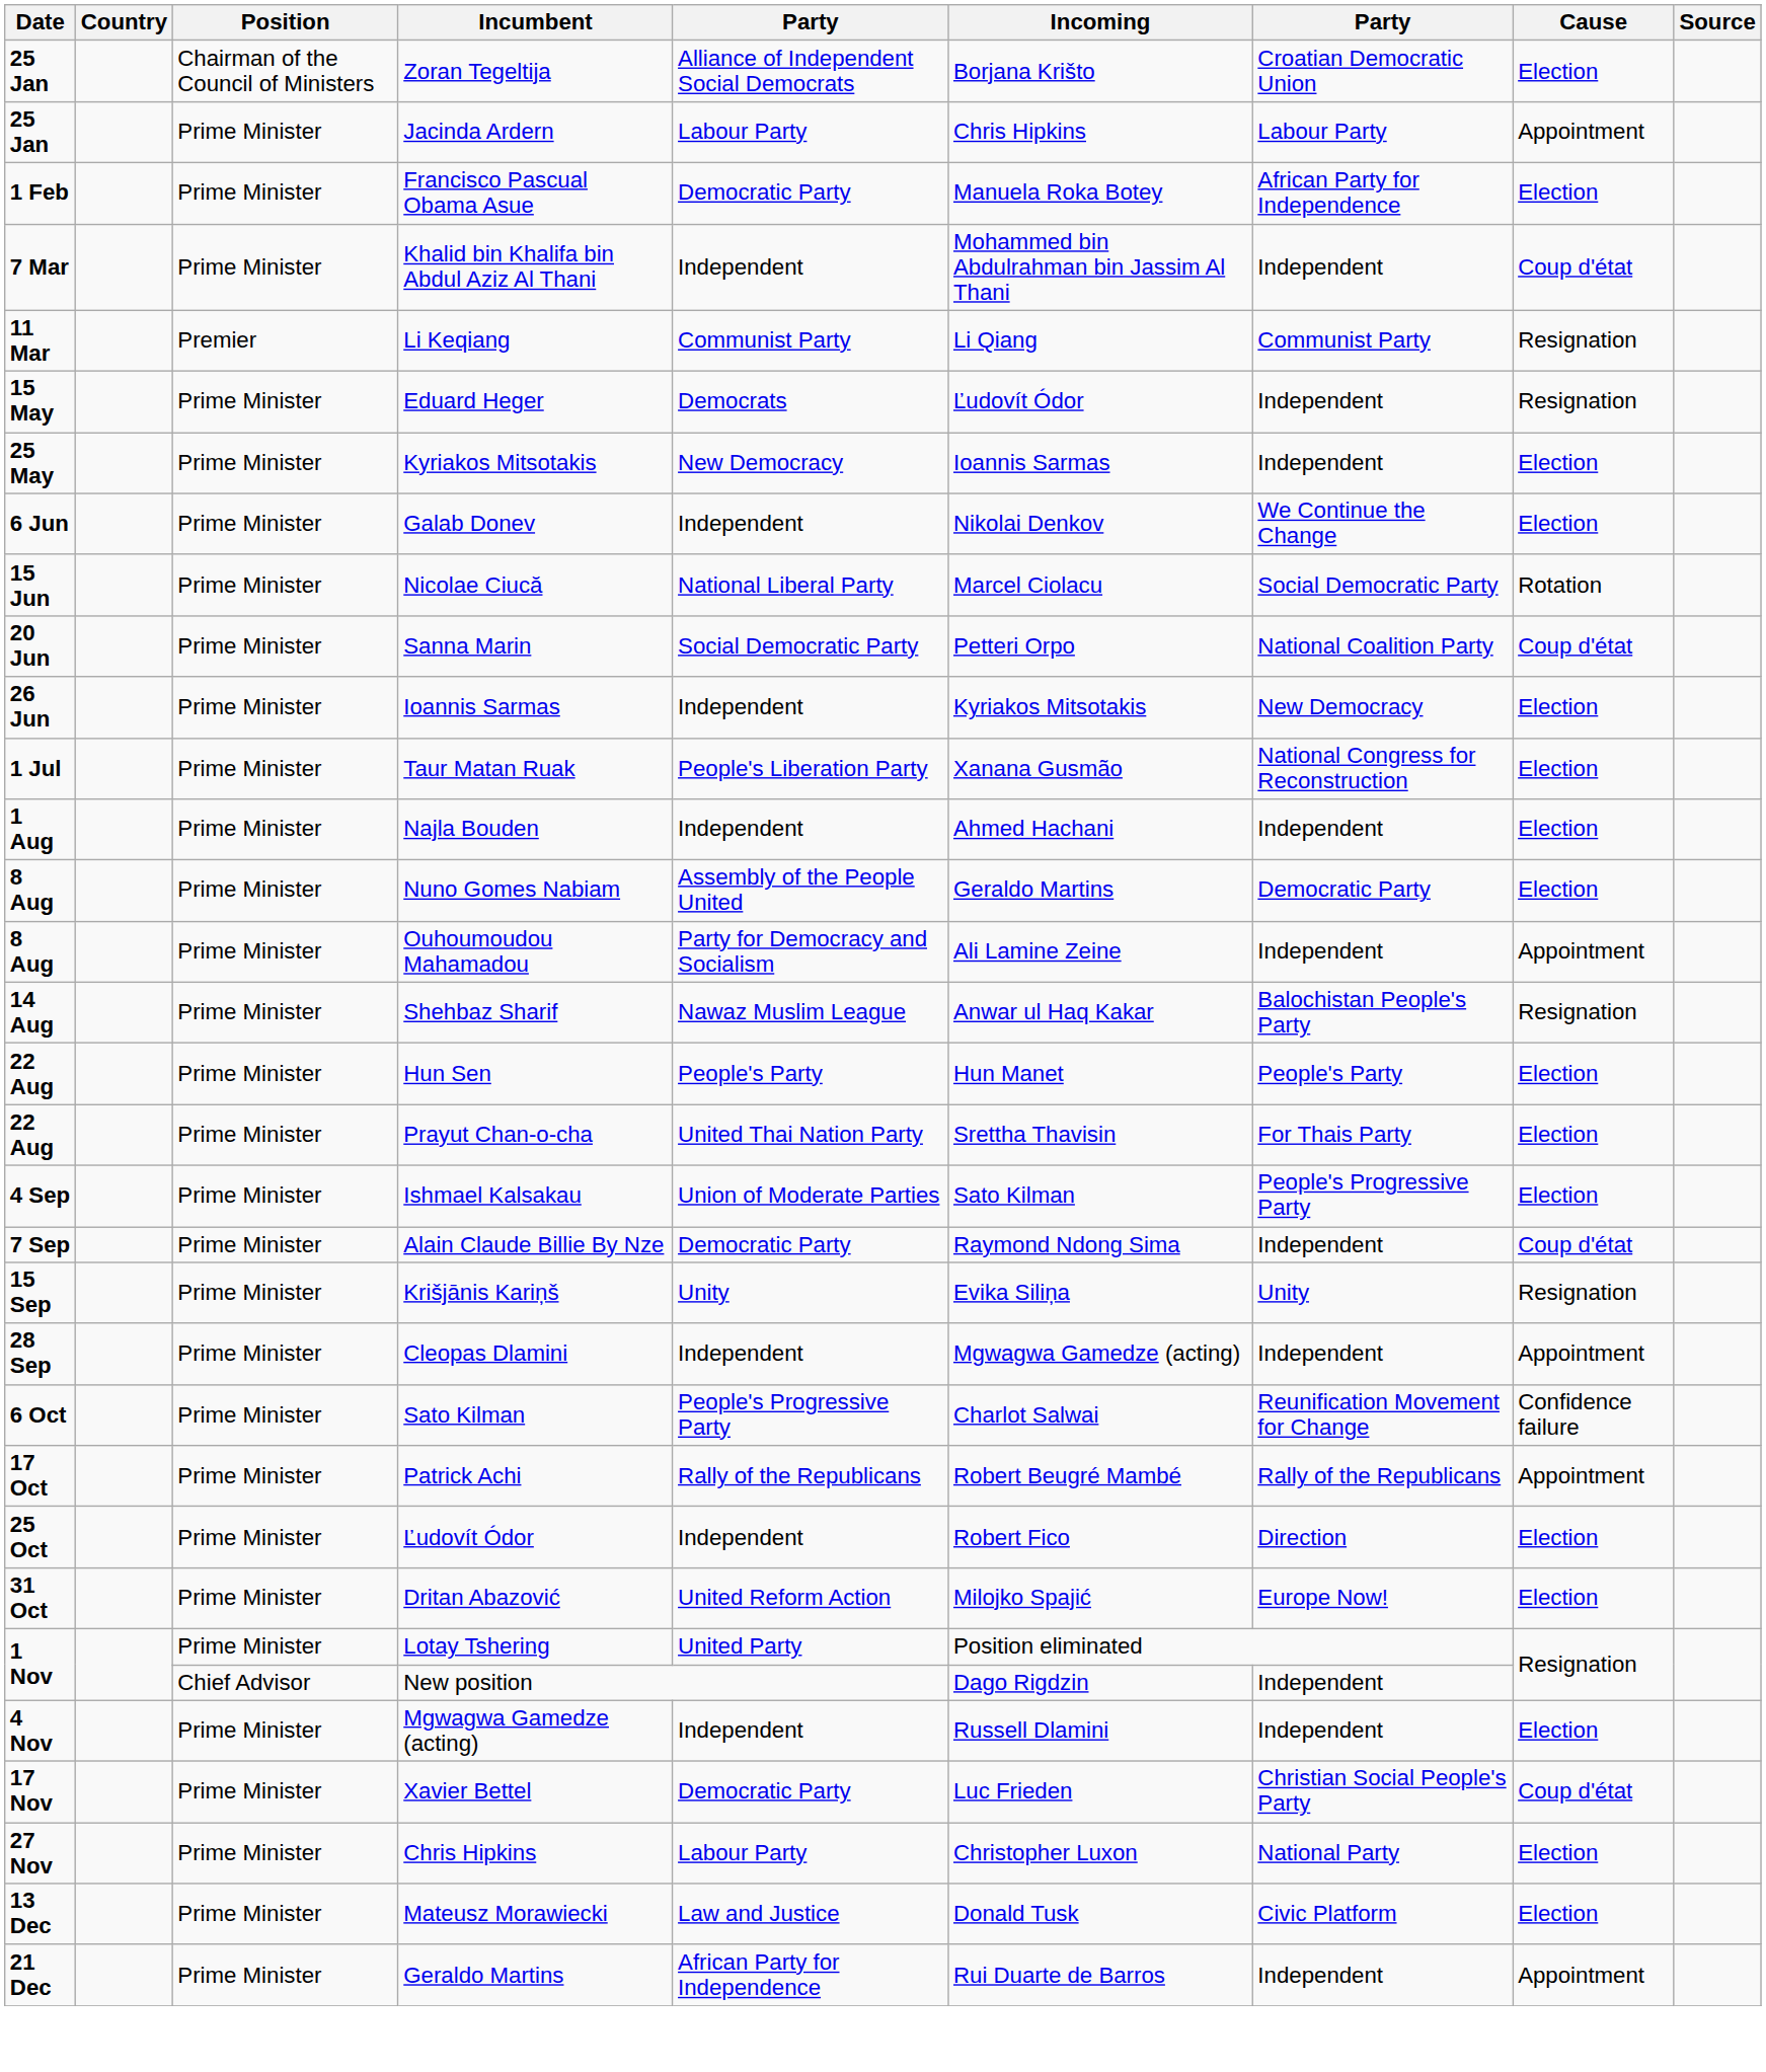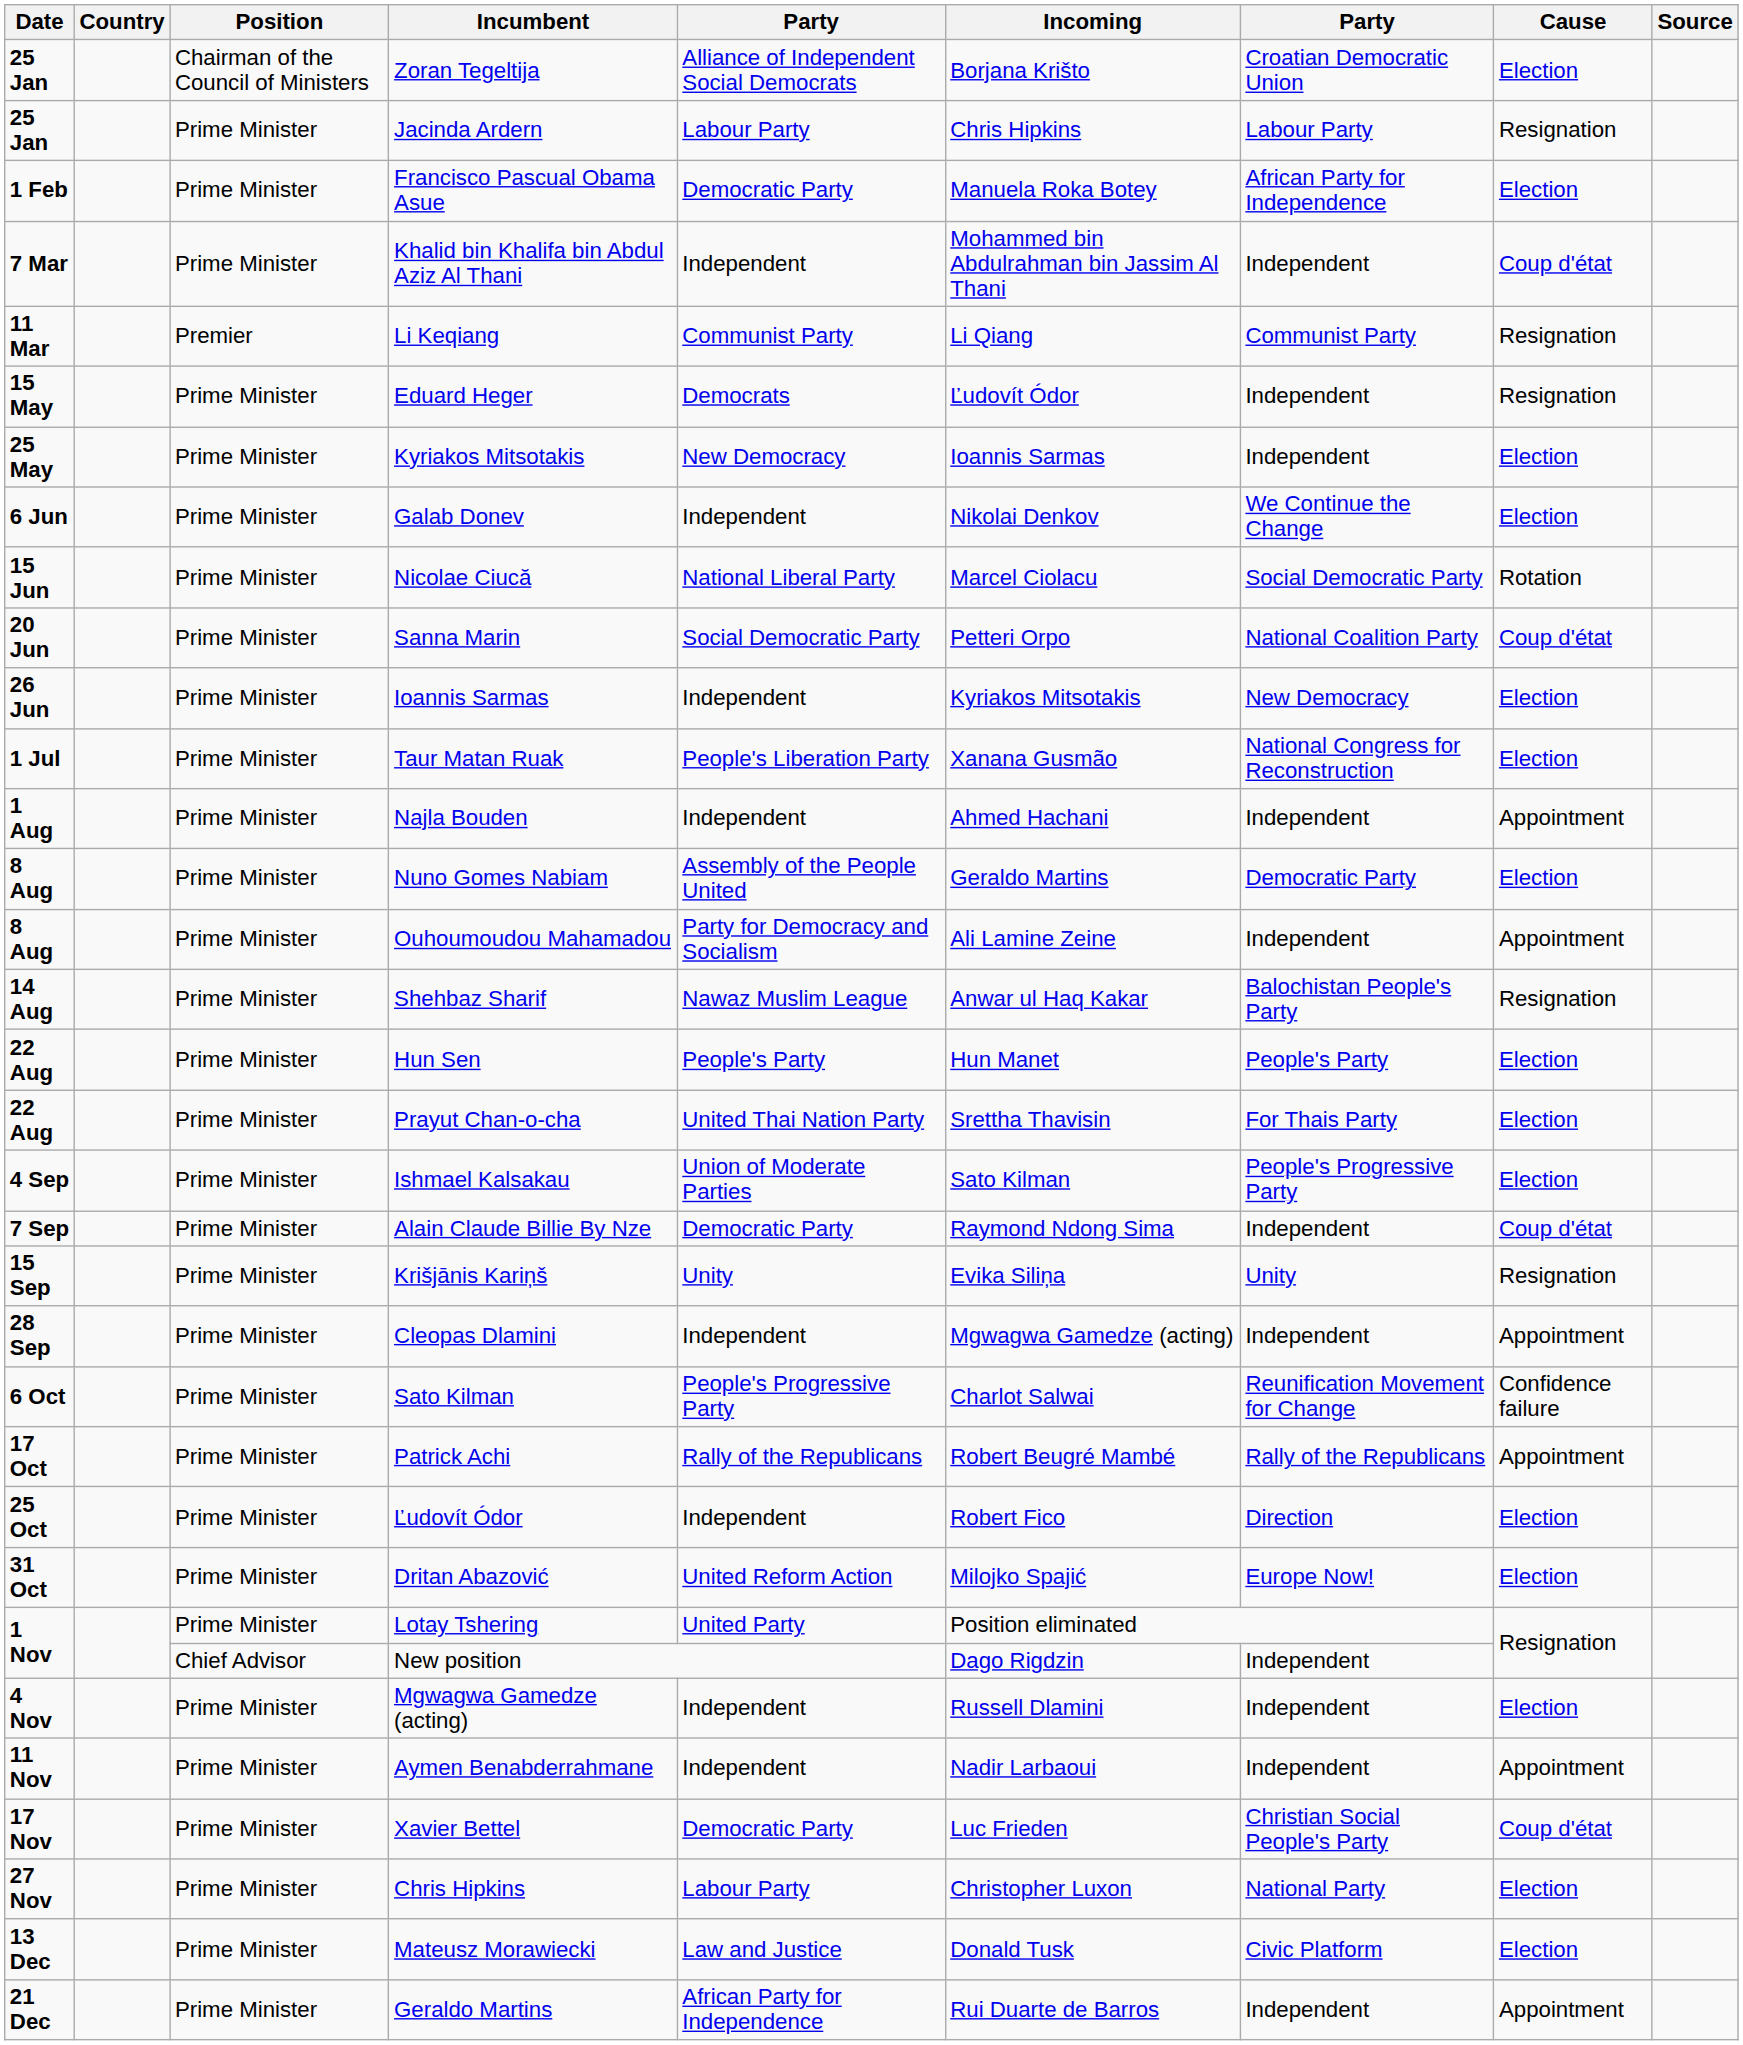 <table class="wikitable">
 <tr>
 <th>Date</th>
 <th>Country</th>
 <th>Position</th>
 <th>Incumbent</th>
 <th>Party</th>
 <th>Incoming</th>
 <th>Party</th>
 <th>Cause</th>
 <th>Source</th>
 </tr>
 <tr>
 <td><strong>25 Jan</strong></td>
 <td></td>
 <td>Chairman of the Council of Ministers</td>
 <td><a href='#'>Zoran Tegeltija</a></td>
 <td><a href='#'>Alliance of Independent Social Democrats</a></td>
 <td><a href='#'>Borjana Krišto</a></td>
 <td><a href='#'>Croatian Democratic Union</a></td>
 <td><a href='#'>Election</a></td>
 <td></td>
 </tr>
 <tr>
 <td><strong>25 Jan</strong></td>
 <td></td>
 <td>Prime Minister</td>
 <td><a href='#'>Jacinda Ardern</a></td>
 <td><a href='#'>Labour Party</a></td>
 <td><a href='#'>Chris Hipkins</a></td>
 <td><a href='#'>Labour Party</a></td>
-<td>Appointment</td>
+<td>Resignation</td>
 <td></td>
 </tr>
 <tr>
 <td><strong>1 Feb</strong></td>
 <td></td>
 <td>Prime Minister</td>
 <td><a href='#'>Francisco Pascual Obama Asue</a></td>
 <td><a href='#'>Democratic Party</a></td>
 <td><a href='#'>Manuela Roka Botey</a></td>
 <td><a href='#'>African Party for Independence</a></td>
 <td><a href='#'>Election</a></td>
 <td></td>
 </tr>
 <tr>
 <td><strong>7 Mar</strong></td>
 <td></td>
 <td>Prime Minister</td>
 <td><a href='#'>Khalid bin Khalifa bin Abdul Aziz Al Thani</a></td>
 <td>Independent</td>
 <td><a href='#'>Mohammed bin Abdulrahman bin Jassim Al Thani</a></td>
 <td>Independent</td>
 <td><a href='#'>Coup d'état</a></td>
 <td></td>
 </tr>
 <tr>
 <td><strong>11 Mar</strong></td>
 <td></td>
 <td>Premier</td>
 <td><a href='#'>Li Keqiang</a></td>
 <td><a href='#'>Communist Party</a></td>
 <td><a href='#'>Li Qiang</a></td>
 <td><a href='#'>Communist Party</a></td>
 <td>Resignation</td>
 <td></td>
 </tr>
 <tr>
 <td><strong>15 May</strong></td>
 <td></td>
 <td>Prime Minister</td>
 <td><a href='#'>Eduard Heger</a></td>
 <td><a href='#'>Democrats</a></td>
 <td><a href='#'>Ľudovít Ódor</a></td>
 <td>Independent</td>
 <td>Resignation</td>
 <td></td>
 </tr>
 <tr>
 <td><strong>25 May</strong></td>
 <td></td>
 <td>Prime Minister</td>
 <td><a href='#'>Kyriakos Mitsotakis</a></td>
 <td><a href='#'>New Democracy</a></td>
 <td><a href='#'>Ioannis Sarmas</a></td>
 <td>Independent</td>
 <td><a href='#'>Election</a></td>
 <td></td>
 </tr>
 <tr>
 <td><strong>6 Jun</strong></td>
 <td></td>
 <td>Prime Minister</td>
 <td><a href='#'>Galab Donev</a></td>
 <td>Independent</td>
 <td><a href='#'>Nikolai Denkov</a></td>
 <td><a href='#'>We Continue the Change</a></td>
 <td><a href='#'>Election</a></td>
 <td></td>
 </tr>
 <tr>
 <td><strong>15 Jun</strong></td>
 <td></td>
 <td>Prime Minister</td>
 <td><a href='#'>Nicolae Ciucă</a></td>
 <td><a href='#'>National Liberal Party</a></td>
 <td><a href='#'>Marcel Ciolacu</a></td>
 <td><a href='#'>Social Democratic Party</a></td>
 <td>Rotation</td>
 <td></td>
 </tr>
 <tr>
 <td><strong>20 Jun</strong></td>
 <td></td>
 <td>Prime Minister</td>
 <td><a href='#'>Sanna Marin</a></td>
 <td><a href='#'>Social Democratic Party</a></td>
 <td><a href='#'>Petteri Orpo</a></td>
 <td><a href='#'>National Coalition Party</a></td>
 <td><a href='#'>Coup d'état</a></td>
 <td></td>
 </tr>
 <tr>
 <td><strong>26 Jun</strong></td>
 <td></td>
 <td>Prime Minister</td>
 <td><a href='#'>Ioannis Sarmas</a></td>
 <td>Independent</td>
 <td><a href='#'>Kyriakos Mitsotakis</a></td>
 <td><a href='#'>New Democracy</a></td>
 <td><a href='#'>Election</a></td>
 <td></td>
 </tr>
 <tr>
 <td><strong>1 Jul</strong></td>
 <td></td>
 <td>Prime Minister</td>
 <td><a href='#'>Taur Matan Ruak</a></td>
 <td><a href='#'>People's Liberation Party</a></td>
 <td><a href='#'>Xanana Gusmão</a></td>
 <td><a href='#'>National Congress for Reconstruction</a></td>
 <td><a href='#'>Election</a></td>
 <td></td>
 </tr>
 <tr>
 <td><strong>1 Aug</strong></td>
 <td></td>
 <td>Prime Minister</td>
 <td><a href='#'>Najla Bouden</a></td>
 <td>Independent</td>
 <td><a href='#'>Ahmed Hachani</a></td>
 <td>Independent</td>
-<td><a href='#'>Election</a></td>
+<td>Appointment</td>
 <td></td>
 </tr>
 <tr>
 <td><strong>8 Aug</strong></td>
 <td></td>
 <td>Prime Minister</td>
 <td><a href='#'>Nuno Gomes Nabiam</a></td>
 <td><a href='#'>Assembly of the People United</a></td>
 <td><a href='#'>Geraldo Martins</a></td>
 <td><a href='#'>Democratic Party</a></td>
 <td><a href='#'>Election</a></td>
 <td></td>
 </tr>
 <tr>
 <td><strong>8 Aug</strong></td>
 <td></td>
 <td>Prime Minister</td>
 <td><a href='#'>Ouhoumoudou Mahamadou</a></td>
 <td><a href='#'>Party for Democracy and Socialism</a></td>
 <td><a href='#'>Ali Lamine Zeine</a></td>
 <td>Independent</td>
 <td>Appointment</td>
 <td></td>
 </tr>
 <tr>
 <td><strong>14 Aug</strong></td>
 <td></td>
 <td>Prime Minister</td>
 <td><a href='#'>Shehbaz Sharif</a></td>
 <td><a href='#'>Nawaz Muslim League</a></td>
 <td><a href='#'>Anwar ul Haq Kakar</a></td>
 <td><a href='#'>Balochistan People's Party</a></td>
 <td>Resignation</td>
 <td></td>
 </tr>
 <tr>
 <td><strong>22 Aug</strong></td>
 <td></td>
 <td>Prime Minister</td>
 <td><a href='#'>Hun Sen</a></td>
 <td><a href='#'>People's Party</a></td>
 <td><a href='#'>Hun Manet</a></td>
 <td><a href='#'>People's Party</a></td>
 <td><a href='#'>Election</a></td>
 <td></td>
 </tr>
 <tr>
 <td><strong>22 Aug</strong></td>
 <td></td>
 <td>Prime Minister</td>
 <td><a href='#'>Prayut Chan-o-cha</a></td>
 <td><a href='#'>United Thai Nation Party</a></td>
 <td><a href='#'>Srettha Thavisin</a></td>
 <td><a href='#'>For Thais Party</a></td>
 <td><a href='#'>Election</a></td>
 <td></td>
 </tr>
 <tr>
 <td><strong>4 Sep</strong></td>
 <td></td>
 <td>Prime Minister</td>
 <td><a href='#'>Ishmael Kalsakau</a></td>
 <td><a href='#'>Union of Moderate Parties</a></td>
 <td><a href='#'>Sato Kilman</a></td>
 <td><a href='#'>People's Progressive Party</a></td>
 <td><a href='#'>Election</a></td>
 <td></td>
 </tr>
 <tr>
 <td><strong>7 Sep</strong></td>
 <td></td>
 <td>Prime Minister</td>
 <td><a href='#'>Alain Claude Billie By Nze</a></td>
 <td><a href='#'>Democratic Party</a></td>
 <td><a href='#'>Raymond Ndong Sima</a></td>
 <td>Independent</td>
 <td><a href='#'>Coup d'état</a></td>
 <td></td>
 </tr>
 <tr>
 <td><strong>15 Sep</strong></td>
 <td></td>
 <td>Prime Minister</td>
 <td><a href='#'>Krišjānis Kariņš</a></td>
 <td><a href='#'>Unity</a></td>
 <td><a href='#'>Evika Siliņa</a></td>
 <td><a href='#'>Unity</a></td>
 <td>Resignation</td>
 <td></td>
 </tr>
 <tr>
 <td><strong>28 Sep</strong></td>
 <td></td>
 <td>Prime Minister</td>
 <td><a href='#'>Cleopas Dlamini</a></td>
 <td>Independent</td>
 <td><a href='#'>Mgwagwa Gamedze</a> (acting)</td>
 <td>Independent</td>
 <td>Appointment</td>
 <td></td>
 </tr>
 <tr>
 <td><strong>6 Oct</strong></td>
 <td></td>
 <td>Prime Minister</td>
 <td><a href='#'>Sato Kilman</a></td>
 <td><a href='#'>People's Progressive Party</a></td>
 <td><a href='#'>Charlot Salwai</a></td>
 <td><a href='#'>Reunification Movement for Change</a></td>
 <td>Confidence failure</td>
 <td></td>
 </tr>
 <tr>
 <td><strong>17 Oct</strong></td>
 <td></td>
 <td>Prime Minister</td>
 <td><a href='#'>Patrick Achi</a></td>
 <td><a href='#'>Rally of the Republicans</a></td>
 <td><a href='#'>Robert Beugré Mambé</a></td>
 <td><a href='#'>Rally of the Republicans</a></td>
 <td>Appointment</td>
 <td></td>
 </tr>
 <tr>
 <td><strong>25 Oct</strong></td>
 <td></td>
 <td>Prime Minister</td>
 <td><a href='#'>Ľudovít Ódor</a></td>
 <td>Independent</td>
 <td><a href='#'>Robert Fico</a></td>
 <td><a href='#'>Direction</a></td>
 <td><a href='#'>Election</a></td>
 <td></td>
 </tr>
 <tr>
 <td><strong>31 Oct</strong></td>
 <td></td>
 <td>Prime Minister</td>
 <td><a href='#'>Dritan Abazović</a></td>
 <td><a href='#'>United Reform Action</a></td>
 <td><a href='#'>Milojko Spajić</a></td>
 <td><a href='#'>Europe Now!</a></td>
 <td><a href='#'>Election</a></td>
 <td></td>
 </tr>
 <tr>
 <td rowspan="2"><strong>1 Nov</strong></td>
 <td rowspan="2"></td>
 <td>Prime Minister</td>
 <td><a href='#'>Lotay Tshering</a></td>
 <td><a href='#'>United Party</a></td>
 <td colspan="2">Position eliminated</td>
 <td rowspan="2">Resignation</td>
 <td rowspan="2"></td>
 </tr>
 <tr>
 <td>Chief Advisor</td>
 <td colspan="2">New position</td>
 <td><a href='#'>Dago Rigdzin</a></td>
 <td>Independent</td>
 </tr>
 <tr>
 <td><strong>4 Nov</strong></td>
 <td></td>
 <td>Prime Minister</td>
 <td><a href='#'>Mgwagwa Gamedze</a> (acting)</td>
 <td>Independent</td>
 <td><a href='#'>Russell Dlamini</a></td>
 <td>Independent</td>
 <td><a href='#'>Election</a></td>
 <td></td>
 </tr>
 <tr>
+<td><strong>11 Nov</strong></td>
+<td></td>
+<td>Prime Minister</td>
+<td><a href='#'>Aymen Benabderrahmane</a></td>
+<td>Independent</td>
+<td><a href='#'>Nadir Larbaoui</a></td>
+<td>Independent</td>
+<td>Appointment</td>
+<td></td>
+</tr>
+<tr>
 <td><strong>17 Nov</strong></td>
 <td></td>
 <td>Prime Minister</td>
 <td><a href='#'>Xavier Bettel</a></td>
 <td><a href='#'>Democratic Party</a></td>
 <td><a href='#'>Luc Frieden</a></td>
 <td><a href='#'>Christian Social People's Party</a></td>
 <td><a href='#'>Coup d'état</a></td>
 <td></td>
 </tr>
 <tr>
 <td><strong>27 Nov</strong></td>
 <td></td>
 <td>Prime Minister</td>
 <td><a href='#'>Chris Hipkins</a></td>
 <td><a href='#'>Labour Party</a></td>
 <td><a href='#'>Christopher Luxon</a></td>
 <td><a href='#'>National Party</a></td>
 <td><a href='#'>Election</a></td>
 <td></td>
 </tr>
 <tr>
 <td><strong>13 Dec</strong></td>
 <td></td>
 <td>Prime Minister</td>
 <td><a href='#'>Mateusz Morawiecki</a></td>
 <td><a href='#'>Law and Justice</a></td>
 <td><a href='#'>Donald Tusk</a></td>
 <td><a href='#'>Civic Platform</a></td>
 <td><a href='#'>Election</a></td>
 <td></td>
 </tr>
 <tr>
 <td><strong>21 Dec</strong></td>
 <td></td>
 <td>Prime Minister</td>
 <td><a href='#'>Geraldo Martins</a></td>
 <td><a href='#'>African Party for Independence</a></td>
 <td><a href='#'>Rui Duarte de Barros</a></td>
 <td>Independent</td>
 <td>Appointment</td>
 <td></td>
 </tr>
 </table>
